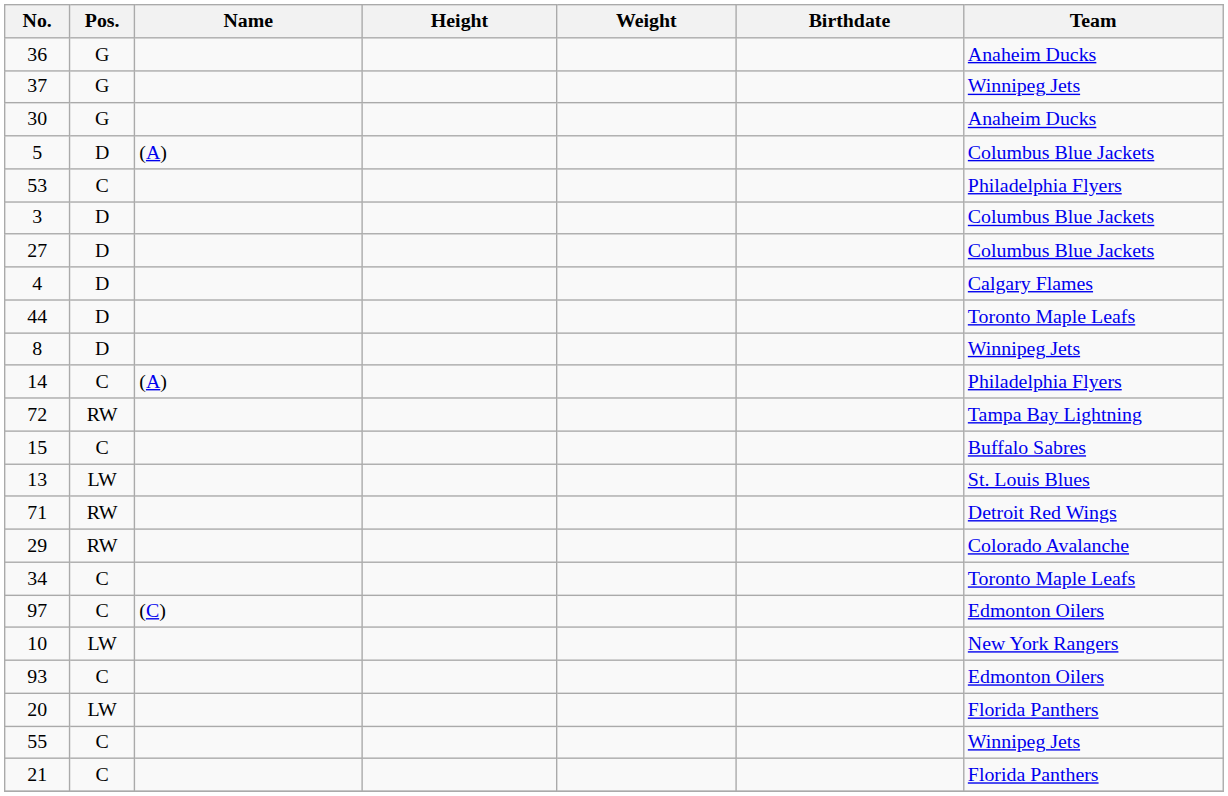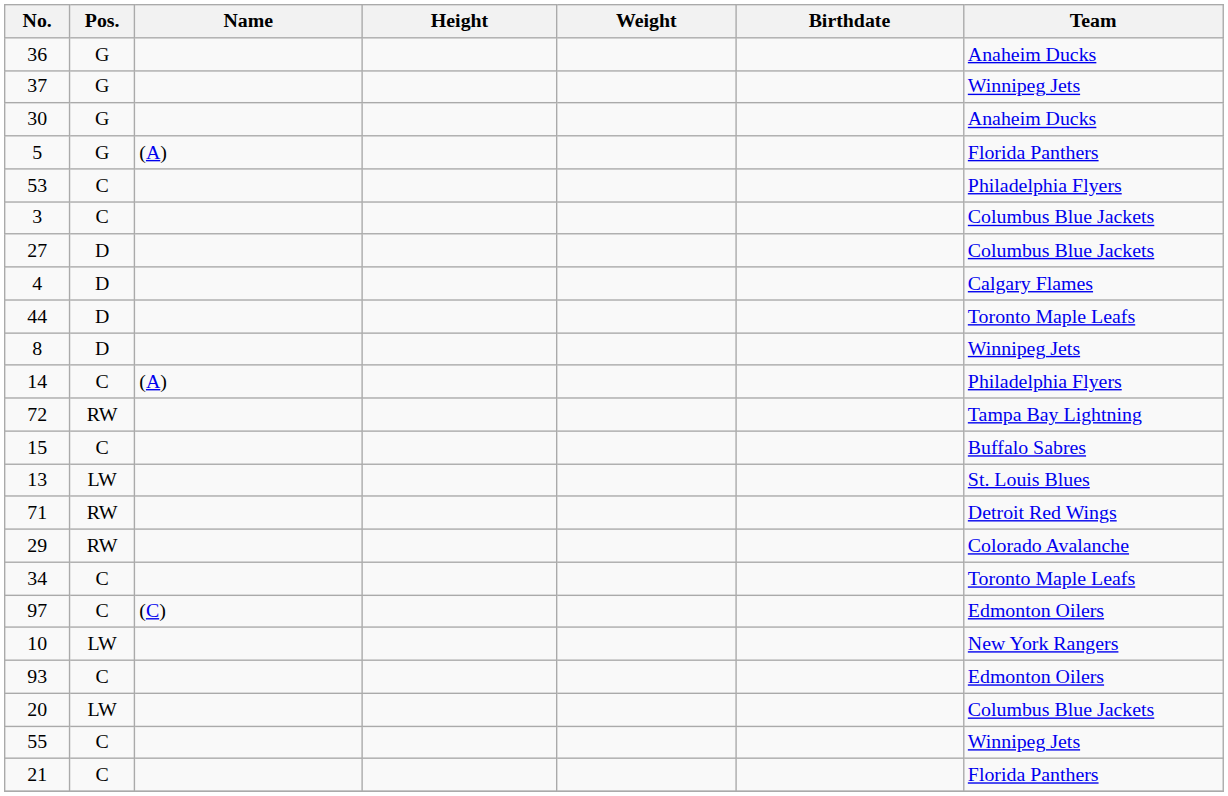 <table width="100%" class="wikitable sortable" style="font-size: 90%; text-align: center;">
 <tr>
 <th style="width:  4%;">No.</th>
 <th style="width:  4%;">Pos.</th>
 <th style="width: 14%;">Name</th>
 <th style="width: 12%;">Height</th>
 <th style="width: 11%;">Weight</th>
 <th style="width: 14%;">Birthdate</th>
 <th style="width: 16%;">Team</th>
 </tr>
 <tr>
 <td>36</td>
 <td>G</td>
 <td align=left> </td>
 <td></td>
 <td></td>
 <td></td>
 <td style="text-align:left;"> <a href='#'>Anaheim Ducks</a></td>
 </tr>
 <tr>
 <td>37</td>
 <td>G</td>
 <td align=left> </td>
 <td></td>
 <td></td>
 <td></td>
 <td style="text-align:left;"> <a href='#'>Winnipeg Jets</a></td>
 </tr>
 <tr>
 <td>30</td>
 <td>G</td>
 <td align=left> </td>
 <td></td>
 <td></td>
 <td></td>
 <td style="text-align:left;"> <a href='#'>Anaheim Ducks</a></td>
 </tr>
 <tr>
 <td>5</td>
-<td>D</td>
+<td>G</td>
 <td align=left>  (<a href='#'>A</a>)</td>
 <td></td>
 <td></td>
 <td></td>
-<td style="text-align:left;"> <a href='#'>Columbus Blue Jackets</a></td>
+<td style="text-align:left;"> <a href='#'>Florida Panthers</a></td>
 </tr>
 <tr>
 <td>53</td>
 <td>C</td>
 <td align=left> </td>
 <td></td>
 <td></td>
 <td></td>
 <td style="text-align:left;"> <a href='#'>Philadelphia Flyers</a></td>
 </tr>
 <tr>
 <td>3</td>
-<td>D</td>
+<td>C</td>
 <td align=left> </td>
 <td></td>
 <td></td>
 <td></td>
 <td style="text-align:left;"> <a href='#'>Columbus Blue Jackets</a></td>
 </tr>
 <tr>
 <td>27</td>
 <td>D</td>
 <td align=left> </td>
 <td></td>
 <td></td>
 <td></td>
 <td style="text-align:left;"> <a href='#'>Columbus Blue Jackets</a></td>
 </tr>
 <tr>
 <td>4</td>
 <td>D</td>
 <td align=left> </td>
 <td></td>
 <td></td>
 <td></td>
 <td style="text-align:left;"> <a href='#'>Calgary Flames</a></td>
 </tr>
 <tr>
 <td>44</td>
 <td>D</td>
 <td align=left> </td>
 <td></td>
 <td></td>
 <td></td>
 <td style="text-align:left;"> <a href='#'>Toronto Maple Leafs</a></td>
 </tr>
 <tr>
 <td>8</td>
 <td>D</td>
 <td align=left> </td>
 <td></td>
 <td></td>
 <td></td>
 <td style="text-align:left;"> <a href='#'>Winnipeg Jets</a></td>
 </tr>
 <tr>
 <td>14</td>
 <td>C</td>
 <td align=left>  (<a href='#'>A</a>)</td>
 <td></td>
 <td></td>
 <td></td>
 <td style="text-align:left;"> <a href='#'>Philadelphia Flyers</a></td>
 </tr>
 <tr>
 <td>72</td>
 <td>RW</td>
 <td align=left> </td>
 <td></td>
 <td></td>
 <td></td>
 <td style="text-align:left;"> <a href='#'>Tampa Bay Lightning </a></td>
 </tr>
 <tr>
 <td>15</td>
 <td>C</td>
 <td align=left> </td>
 <td></td>
 <td></td>
 <td></td>
 <td style="text-align:left;"> <a href='#'>Buffalo Sabres</a></td>
 </tr>
 <tr>
 <td>13</td>
 <td>LW</td>
 <td align=left> </td>
 <td></td>
 <td></td>
 <td></td>
 <td style="text-align:left;"> <a href='#'>St. Louis Blues</a></td>
 </tr>
 <tr>
 <td>71</td>
 <td>RW</td>
 <td align=left> </td>
 <td></td>
 <td></td>
 <td></td>
 <td style="text-align:left;"> <a href='#'>Detroit Red Wings</a></td>
 </tr>
 <tr>
 <td>29</td>
 <td>RW</td>
 <td align=left> </td>
 <td></td>
 <td></td>
 <td></td>
 <td style="text-align:left;"> <a href='#'>Colorado Avalanche</a></td>
 </tr>
 <tr>
 <td>34</td>
 <td>C</td>
 <td align=left> </td>
 <td></td>
 <td></td>
 <td></td>
 <td style="text-align:left;"> <a href='#'>Toronto Maple Leafs</a></td>
 </tr>
 <tr>
 <td>97</td>
 <td>C</td>
 <td align=left>  (<a href='#'>C</a>)</td>
 <td></td>
 <td></td>
 <td></td>
 <td style="text-align:left;"> <a href='#'>Edmonton Oilers</a></td>
 </tr>
 <tr>
 <td>10</td>
 <td>LW</td>
 <td align=left> </td>
 <td></td>
 <td></td>
 <td></td>
 <td style="text-align:left;"> <a href='#'>New York Rangers</a></td>
 </tr>
 <tr>
 <td>93</td>
 <td>C</td>
 <td align=left> </td>
 <td></td>
 <td></td>
 <td></td>
 <td style="text-align:left;"> <a href='#'>Edmonton Oilers</a></td>
 </tr>
 <tr>
 <td>20</td>
 <td>LW</td>
 <td align=left> </td>
 <td></td>
 <td></td>
 <td></td>
-<td style="text-align:left;"> <a href='#'>Florida Panthers</a></td>
+<td style="text-align:left;"> <a href='#'>Columbus Blue Jackets</a></td>
 </tr>
 <tr>
 <td>55</td>
 <td>C</td>
 <td align=left> </td>
 <td></td>
 <td></td>
 <td></td>
 <td style="text-align:left;"> <a href='#'>Winnipeg Jets</a></td>
 </tr>
 <tr>
 <td>21</td>
 <td>C</td>
 <td align=left> </td>
 <td></td>
 <td></td>
 <td></td>
 <td style="text-align:left;"> <a href='#'>Florida Panthers</a></td>
 </tr>
 <tr>
 </tr>
 </table>
